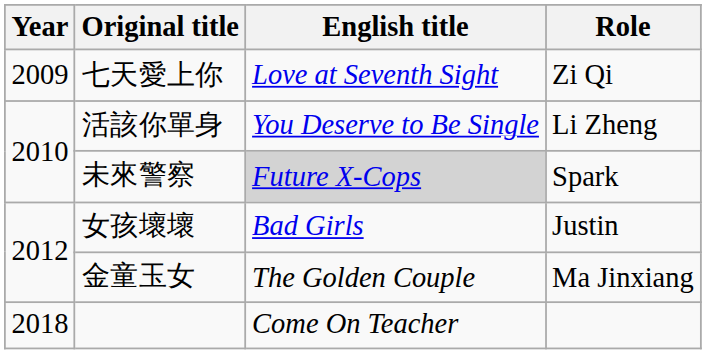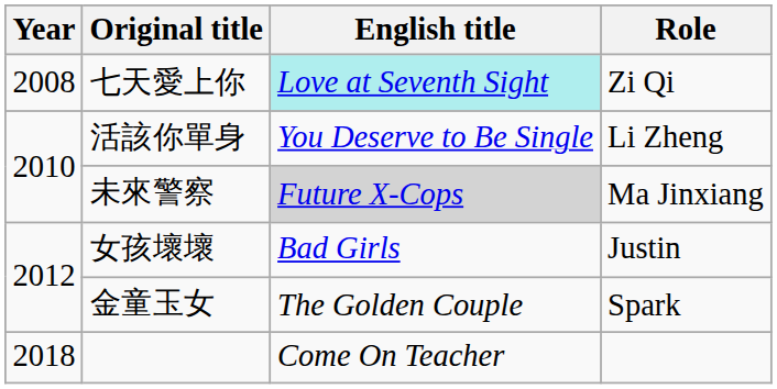 <table class="wikitable sortable">
 <tr>
 <th>Year</th>
 <th>Original title</th>
 <th>English title</th>
 <th>Role</th>
 </tr>
 <tr>
-<td>2009</td>
+<td>2008</td>
 <td>七天愛上你</td>
-<td><em><a href='#'>Love at Seventh Sight</a></em></td>
+<td style="background: paleturquoise;"><em><a href='#'>Love at Seventh Sight</a></em></td>
 <td>Zi Qi</td>
 </tr>
 <tr>
 <td rowspan="2">2010</td>
 <td>活該你單身</td>
 <td><em><a href='#'>You Deserve to Be Single</a></em></td>
 <td>Li Zheng</td>
 </tr>
 <tr>
 <td>未來警察</td>
 <td style="background: lightgrey;"><em><a href='#'>Future X-Cops</a></em></td>
-<td>Spark</td>
+<td>Ma Jinxiang</td>
 </tr>
 <tr>
 <td rowspan="2">2012</td>
 <td>女孩壞壞</td>
 <td><em><a href='#'>Bad Girls</a></em></td>
 <td>Justin</td>
 </tr>
 <tr>
 <td>金童玉女</td>
 <td><em>The Golden Couple</em></td>
-<td>Ma Jinxiang</td>
+<td>Spark</td>
 </tr>
 <tr>
 <td>2018</td>
 <td></td>
 <td><em>Come On Teacher</em></td>
 <td></td>
 </tr>
 </table>
